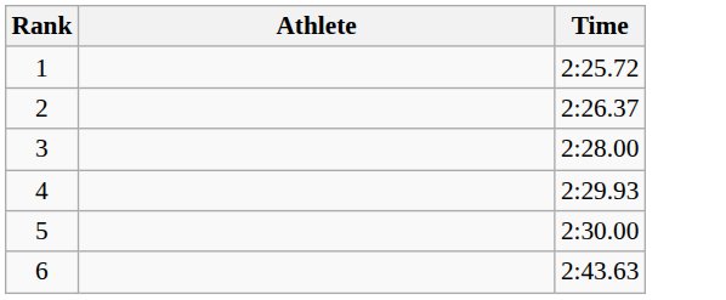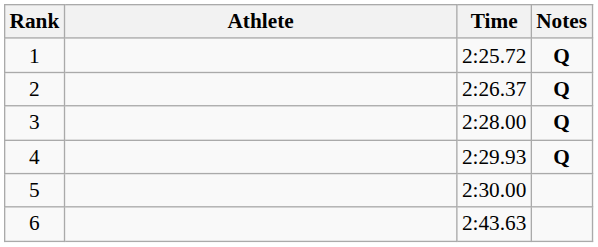 <table class=wikitable>
 <tr>
 <th>Rank</th>
 <th style=width:18em>Athlete</th>
 <th>Time</th>
+<th>Notes</th>
 </tr>
 <tr align=center>
 <td>1</td>
 <td align=left></td>
 <td>2:25.72</td>
+<td><strong>Q</strong></td>
 </tr>
 <tr align=center>
 <td>2</td>
 <td align=left></td>
 <td>2:26.37</td>
+<td><strong>Q</strong></td>
 </tr>
 <tr align=center>
 <td>3</td>
 <td align=left></td>
 <td>2:28.00</td>
+<td><strong>Q</strong></td>
 </tr>
 <tr align=center>
 <td>4</td>
 <td align=left></td>
 <td>2:29.93</td>
+<td><strong>Q</strong></td>
 </tr>
 <tr align=center>
 <td>5</td>
 <td align=left></td>
 <td>2:30.00</td>
+<td></td>
 </tr>
 <tr align=center>
 <td>6</td>
 <td align=left></td>
 <td>2:43.63</td>
+<td></td>
 </tr>
 </table>
